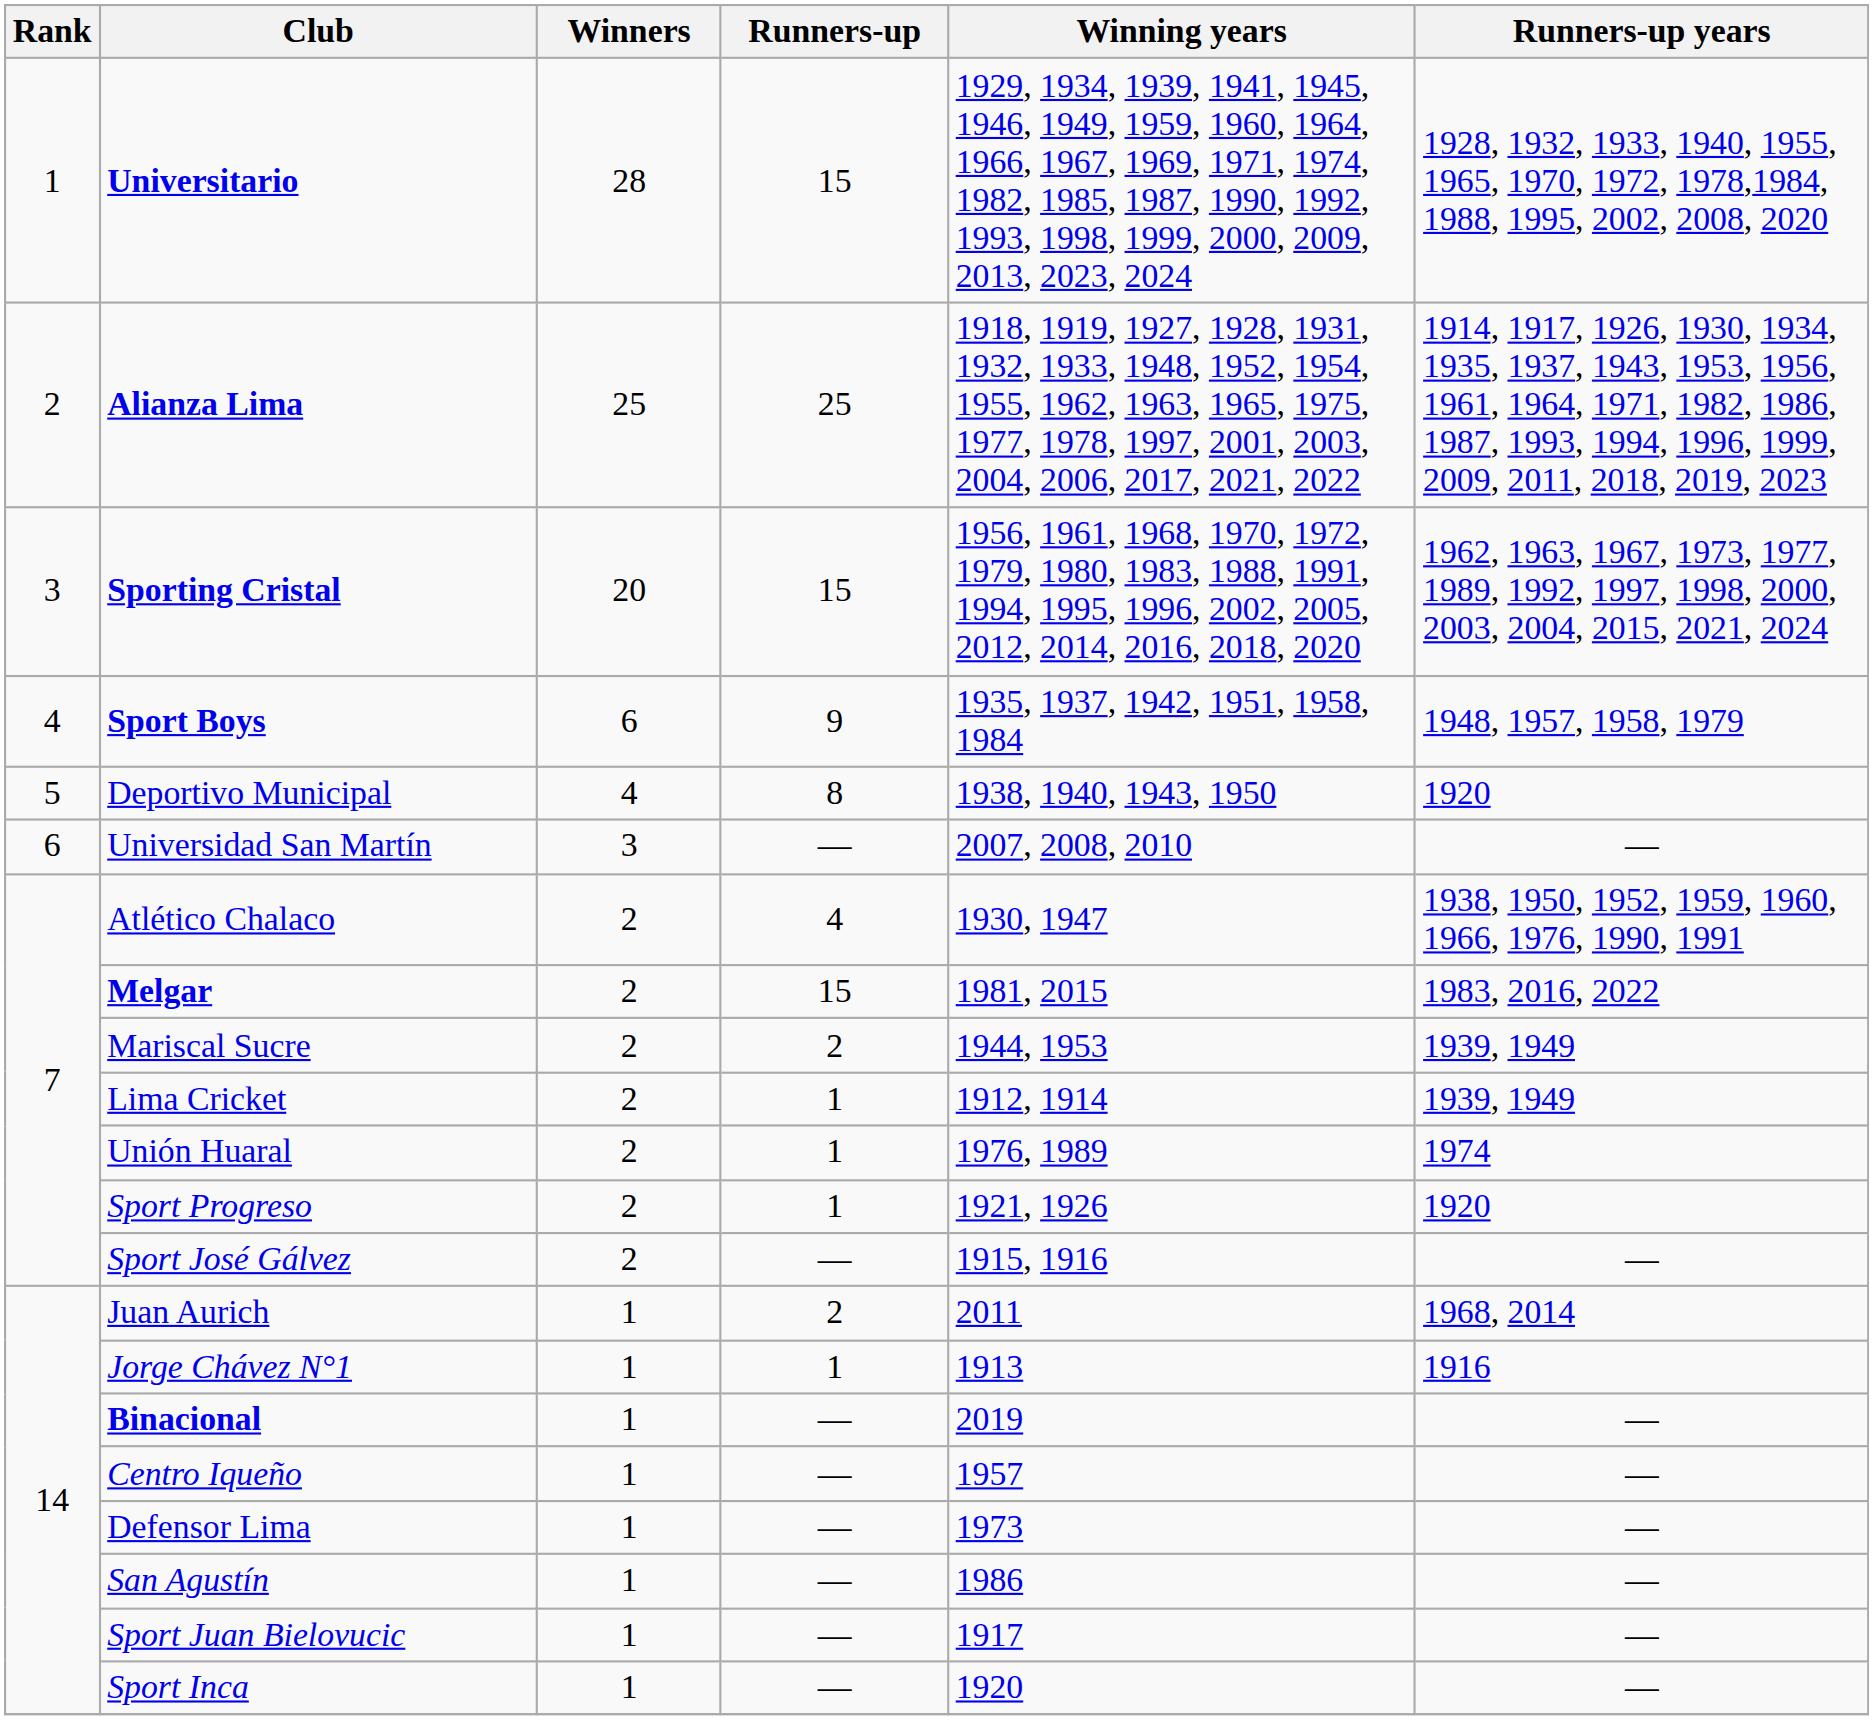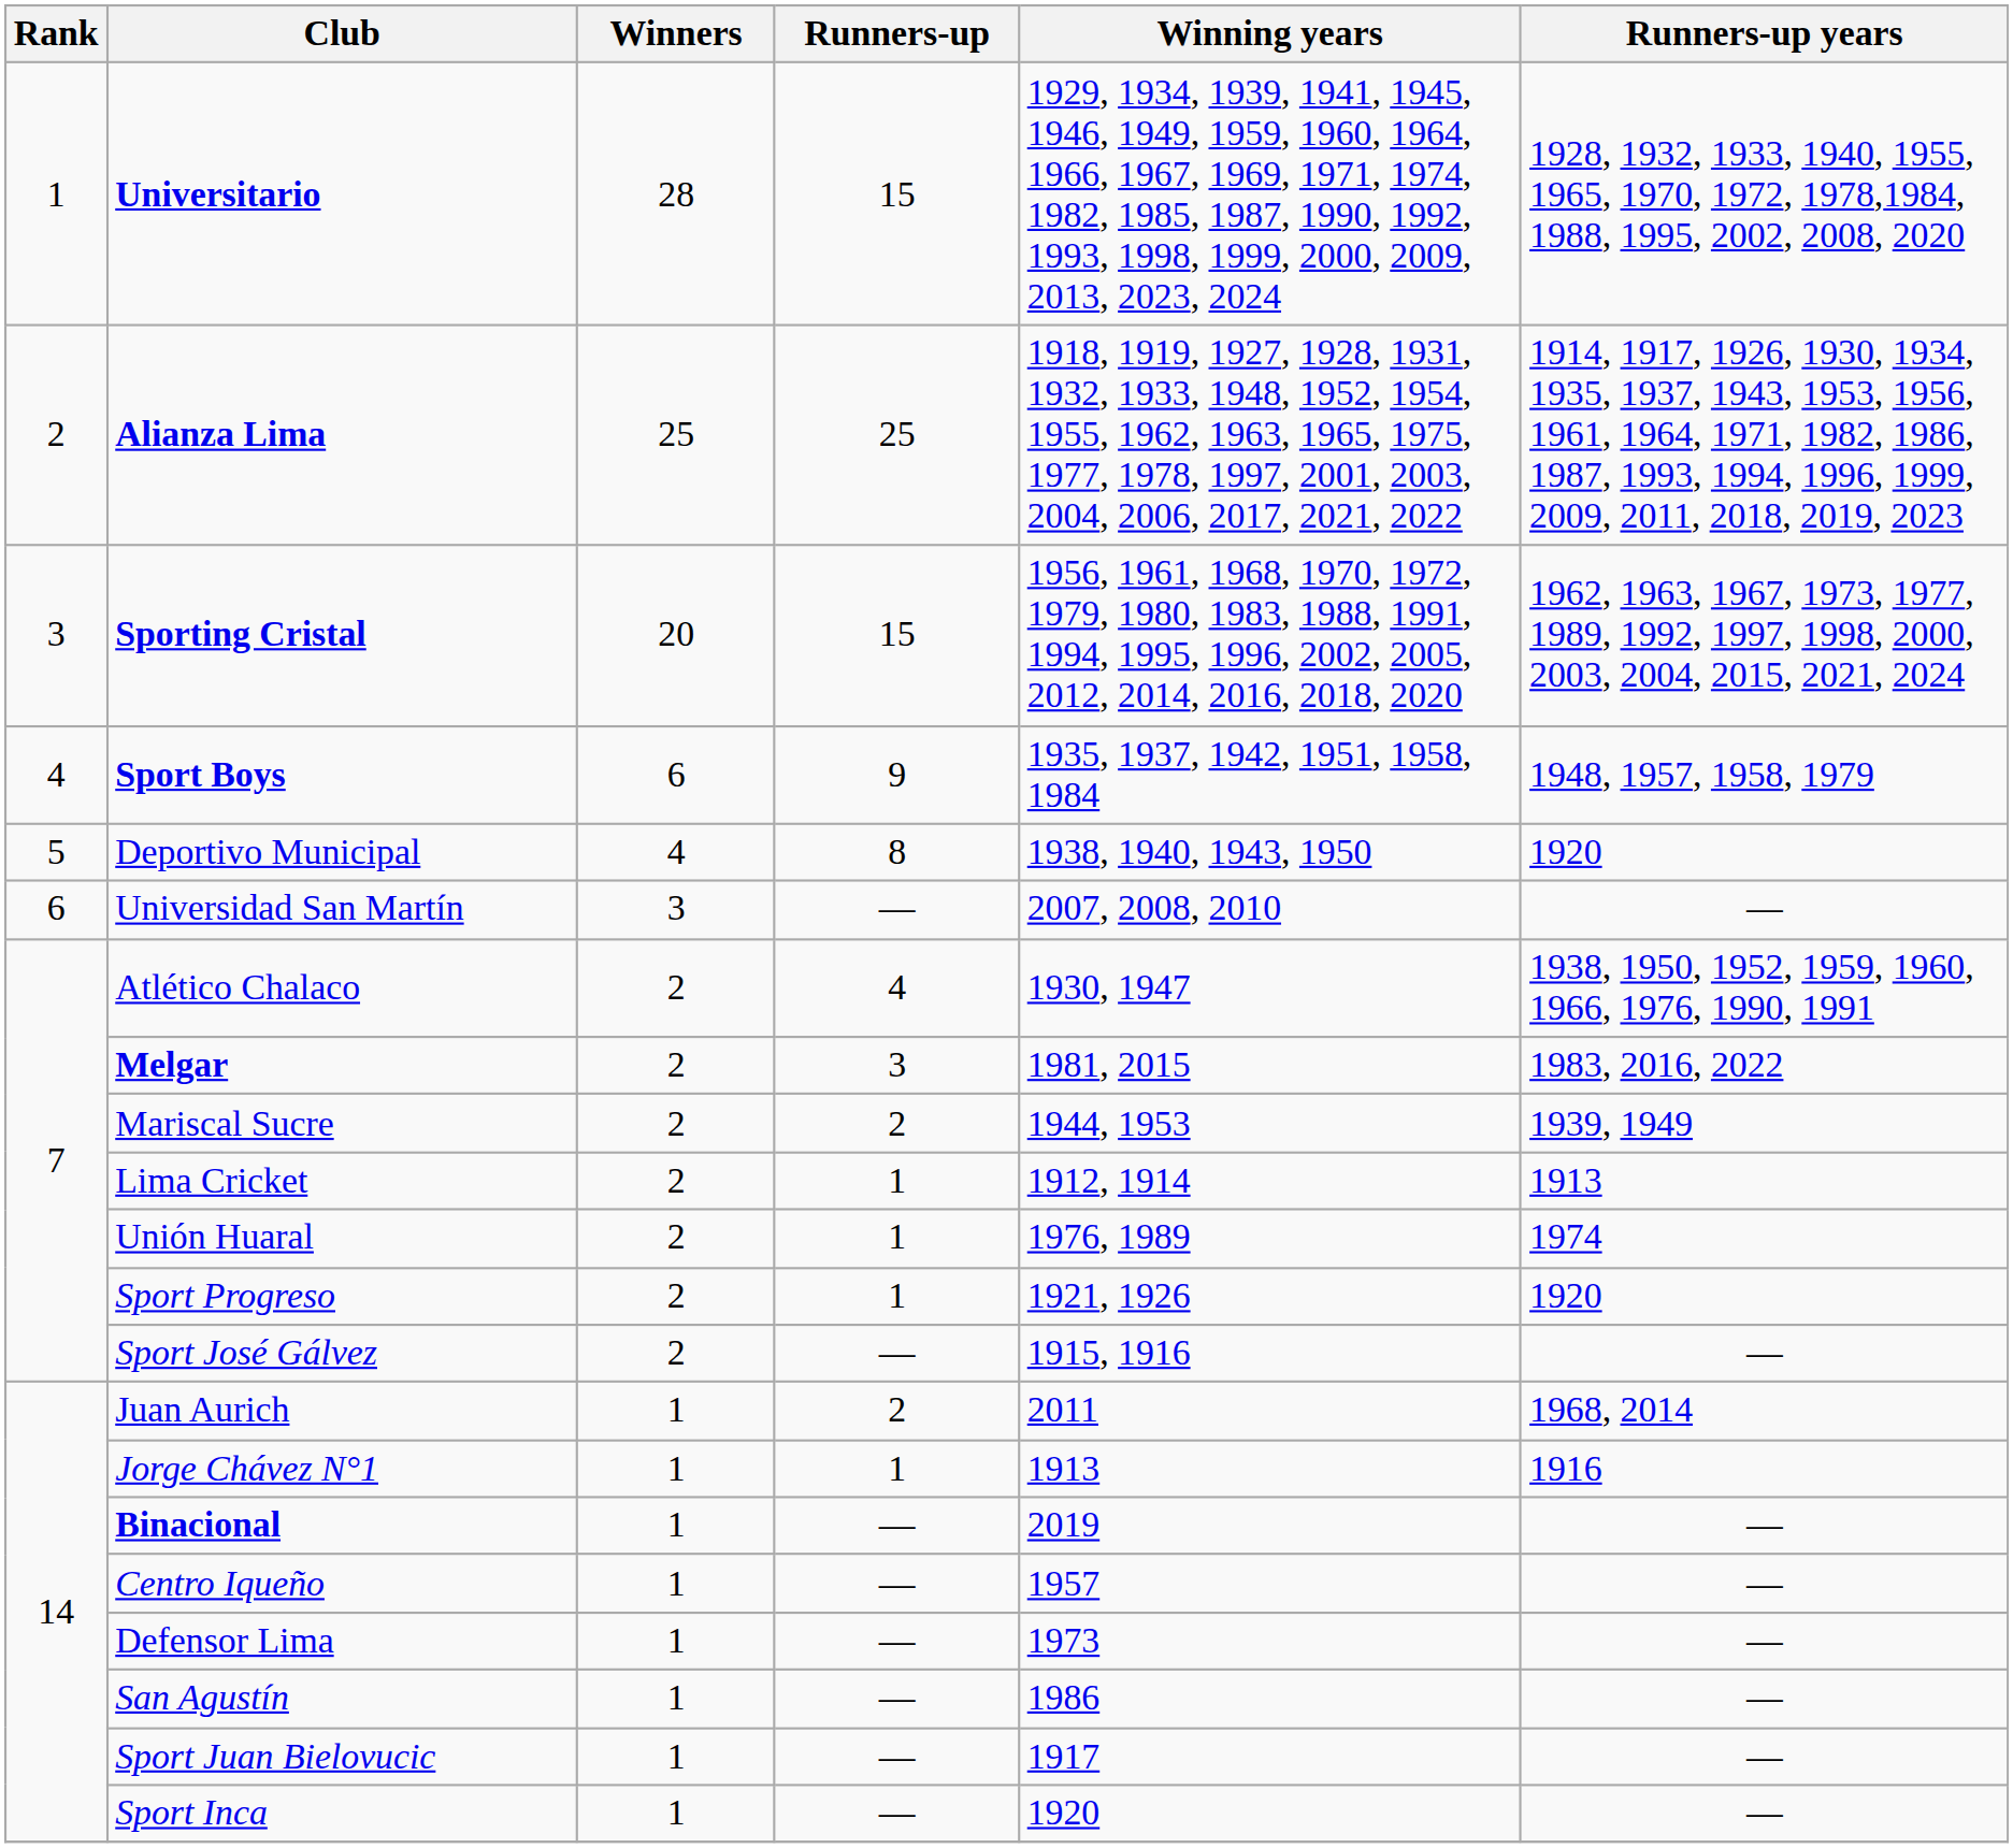 <table class="wikitable sortable" width=100%>
 <tr>
 <th>Rank</th>
 <th scope=col width=200>Club</th>
 <th scope=col width=80>Winners</th>
 <th scope=col width=100>Runners-up</th>
 <th scope=col class="unsortable">Winning years</th>
 <th scope=col class="unsortable">Runners-up years</th>
 </tr>
 <tr>
 <td align="center">1</td>
 <td><strong><a href='#'>Universitario</a></strong></td>
 <td align=center>28</td>
 <td align="center">15</td>
 <td><a href='#'>1929</a>, <a href='#'>1934</a>, <a href='#'>1939</a>, <a href='#'>1941</a>, <a href='#'>1945</a>, <a href='#'>1946</a>, <a href='#'>1949</a>, <a href='#'>1959</a>, <a href='#'>1960</a>, <a href='#'>1964</a>, <a href='#'>1966</a>, <a href='#'>1967</a>, <a href='#'>1969</a>, <a href='#'>1971</a>, <a href='#'>1974</a>, <a href='#'>1982</a>, <a href='#'>1985</a>, <a href='#'>1987</a>, <a href='#'>1990</a>, <a href='#'>1992</a>, <a href='#'>1993</a>, <a href='#'>1998</a>, <a href='#'>1999</a>, <a href='#'>2000</a>, <a href='#'>2009</a>, <a href='#'>2013</a>, <a href='#'>2023</a>, <a href='#'>2024</a></td>
 <td><a href='#'>1928</a>, <a href='#'>1932</a>, <a href='#'>1933</a>,  <a href='#'>1940</a>, <a href='#'>1955</a>, <a href='#'>1965</a>, <a href='#'>1970</a>, <a href='#'>1972</a>, <a href='#'>1978</a>,<a href='#'>1984</a>, <a href='#'>1988</a>, <a href='#'>1995</a>, <a href='#'>2002</a>, <a href='#'>2008</a>, <a href='#'>2020</a></td>
 </tr>
 <tr>
 <td align="center">2</td>
 <td><strong><a href='#'>Alianza Lima</a></strong></td>
 <td align=center>25</td>
 <td align="center">25</td>
 <td><a href='#'>1918</a>, <a href='#'>1919</a>, <a href='#'>1927</a>, <a href='#'>1928</a>, <a href='#'>1931</a>, <a href='#'>1932</a>, <a href='#'>1933</a>,  <a href='#'>1948</a>, <a href='#'>1952</a>, <a href='#'>1954</a>, <a href='#'>1955</a>, <a href='#'>1962</a>, <a href='#'>1963</a>, <a href='#'>1965</a>, <a href='#'>1975</a>, <a href='#'>1977</a>, <a href='#'>1978</a>, <a href='#'>1997</a>, <a href='#'>2001</a>, <a href='#'>2003</a>, <a href='#'>2004</a>, <a href='#'>2006</a>, <a href='#'>2017</a>, <a href='#'>2021</a>, <a href='#'>2022</a></td>
 <td><a href='#'>1914</a>, <a href='#'>1917</a>, <a href='#'>1926</a>, <a href='#'>1930</a>, <a href='#'>1934</a>, <a href='#'>1935</a>, <a href='#'>1937</a>, <a href='#'>1943</a>, <a href='#'>1953</a>, <a href='#'>1956</a>, <a href='#'>1961</a>, <a href='#'>1964</a>, <a href='#'>1971</a>, <a href='#'>1982</a>, <a href='#'>1986</a>, <a href='#'>1987</a>, <a href='#'>1993</a>, <a href='#'>1994</a>, <a href='#'>1996</a>, <a href='#'>1999</a>, <a href='#'>2009</a>, <a href='#'>2011</a>, <a href='#'>2018</a>, <a href='#'>2019</a>, <a href='#'>2023</a></td>
 </tr>
 <tr>
 <td align="center">3</td>
 <td><strong><a href='#'>Sporting Cristal</a></strong></td>
 <td align=center>20</td>
 <td align=center>15</td>
 <td><a href='#'>1956</a>, <a href='#'>1961</a>, <a href='#'>1968</a>, <a href='#'>1970</a>, <a href='#'>1972</a>, <a href='#'>1979</a>, <a href='#'>1980</a>, <a href='#'>1983</a>, <a href='#'>1988</a>, <a href='#'>1991</a>, <a href='#'>1994</a>, <a href='#'>1995</a>, <a href='#'>1996</a>, <a href='#'>2002</a>, <a href='#'>2005</a>, <a href='#'>2012</a>, <a href='#'>2014</a>, <a href='#'>2016</a>, <a href='#'>2018</a>, <a href='#'>2020</a></td>
 <td><a href='#'>1962</a>, <a href='#'>1963</a>, <a href='#'>1967</a>, <a href='#'>1973</a>, <a href='#'>1977</a>, <a href='#'>1989</a>, <a href='#'>1992</a>, <a href='#'>1997</a>, <a href='#'>1998</a>, <a href='#'>2000</a>, <a href='#'>2003</a>, <a href='#'>2004</a>, <a href='#'>2015</a>, <a href='#'>2021</a>, <a href='#'>2024</a></td>
 </tr>
 <tr>
 <td align="center">4</td>
 <td><strong><a href='#'>Sport Boys</a></strong></td>
 <td align=center>6</td>
 <td align=center>9</td>
 <td><a href='#'>1935</a>, <a href='#'>1937</a>, <a href='#'>1942</a>, <a href='#'>1951</a>, <a href='#'>1958</a>, <a href='#'>1984</a></td>
 <td><a href='#'>1948</a>, <a href='#'>1957</a>, <a href='#'>1958</a>, <a href='#'>1979</a></td>
 </tr>
 <tr>
 <td align="center">5</td>
 <td><a href='#'>Deportivo Municipal</a></td>
 <td align=center>4</td>
 <td align=center>8</td>
 <td><a href='#'>1938</a>, <a href='#'>1940</a>, <a href='#'>1943</a>, <a href='#'>1950</a></td>
 <td><a href='#'>1920</a></td>
 </tr>
 <tr>
 <td align="center">6</td>
 <td><a href='#'>Universidad San Martín</a></td>
 <td align=center>3</td>
 <td align=center>—</td>
 <td><a href='#'>2007</a>, <a href='#'>2008</a>, <a href='#'>2010</a></td>
 <td align=center>—</td>
 </tr>
 <tr>
 <td align="center" rowspan="7">7</td>
 <td><a href='#'>Atlético Chalaco</a></td>
 <td align=center>2</td>
 <td align=center>4</td>
 <td><a href='#'>1930</a>, <a href='#'>1947</a></td>
 <td><a href='#'>1938</a>, <a href='#'>1950</a>, <a href='#'>1952</a>, <a href='#'>1959</a>, <a href='#'>1960</a>, <a href='#'>1966</a>, <a href='#'>1976</a>, <a href='#'>1990</a>, <a href='#'>1991</a></td>
 </tr>
 <tr>
 <td><strong><a href='#'>Melgar</a></strong></td>
 <td align=center>2</td>
-<td align="center">15</td>
+<td align=center>3</td>
 <td><a href='#'>1981</a>, <a href='#'>2015</a></td>
 <td><a href='#'>1983</a>, <a href='#'>2016</a>, <a href='#'>2022</a></td>
 </tr>
 <tr>
 <td><a href='#'>Mariscal Sucre</a></td>
 <td align=center>2</td>
 <td align=center>2</td>
 <td><a href='#'>1944</a>, <a href='#'>1953</a></td>
 <td><a href='#'>1939</a>, <a href='#'>1949</a></td>
 </tr>
 <tr>
 <td><a href='#'>Lima Cricket</a></td>
 <td align=center>2</td>
 <td align=center>1</td>
 <td><a href='#'>1912</a>, <a href='#'>1914</a></td>
-<td><a href='#'>1939</a>, <a href='#'>1949</a></td>
+<td><a href='#'>1913</a></td>
 </tr>
 <tr>
 <td><a href='#'>Unión Huaral</a></td>
 <td align=center>2</td>
 <td align=center>1</td>
 <td><a href='#'>1976</a>, <a href='#'>1989</a></td>
 <td><a href='#'>1974</a></td>
 </tr>
 <tr>
 <td><em><a href='#'>Sport Progreso</a></em></td>
 <td align=center>2</td>
 <td align=center>1</td>
 <td><a href='#'>1921</a>, <a href='#'>1926</a></td>
 <td><a href='#'>1920</a></td>
 </tr>
 <tr>
 <td><em><a href='#'>Sport José Gálvez</a></em></td>
 <td align=center>2</td>
 <td align=center>—</td>
 <td><a href='#'>1915</a>, <a href='#'>1916</a></td>
 <td align=center>—</td>
 </tr>
 <tr>
 <td align="center" rowspan="8">14</td>
 <td><a href='#'>Juan Aurich</a></td>
 <td align=center>1</td>
 <td align=center>2</td>
 <td><a href='#'>2011</a></td>
 <td><a href='#'>1968</a>, <a href='#'>2014</a></td>
 </tr>
 <tr>
 <td><em><a href='#'>Jorge Chávez N°1</a></em></td>
 <td align=center>1</td>
 <td align=center>1</td>
 <td><a href='#'>1913</a></td>
 <td><a href='#'>1916</a></td>
 </tr>
 <tr>
 <td><strong><a href='#'>Binacional</a></strong></td>
 <td align=center>1</td>
 <td align=center>—</td>
 <td><a href='#'>2019</a></td>
 <td align=center>—</td>
 </tr>
 <tr>
 <td><em><a href='#'>Centro Iqueño</a></em></td>
 <td align=center>1</td>
 <td align=center>—</td>
 <td><a href='#'>1957</a></td>
 <td align=center>—</td>
 </tr>
 <tr>
 <td><a href='#'>Defensor Lima</a></td>
 <td align=center>1</td>
 <td align=center>—</td>
 <td><a href='#'>1973</a></td>
 <td align=center>—</td>
 </tr>
 <tr>
 <td><em><a href='#'>San Agustín</a></em></td>
 <td align=center>1</td>
 <td align=center>—</td>
 <td><a href='#'>1986</a></td>
 <td align=center>—</td>
 </tr>
 <tr>
 <td><em><a href='#'>Sport Juan Bielovucic</a></em></td>
 <td align=center>1</td>
 <td align=center>—</td>
 <td><a href='#'>1917</a></td>
 <td align=center>—</td>
 </tr>
 <tr>
 <td><em><a href='#'>Sport Inca</a></em></td>
 <td align=center>1</td>
 <td align=center>—</td>
 <td><a href='#'>1920</a></td>
 <td align=center>—</td>
 </tr>
 <tr>
 </tr>
 </table>
